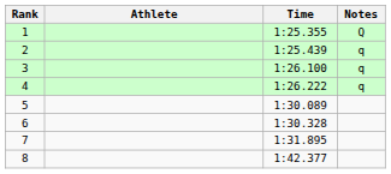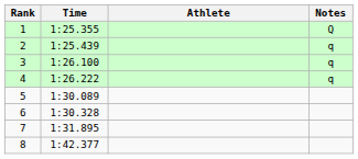 <table class="wikitable" style="text-align:center">
 <tr>
 <th width=40>Rank</th>
+<th width=80>Time</th>
 <th width=250>Athlete</th>
-<th width=80>Time</th>
 <th width=50>Notes</th>
 </tr>
 <tr bgcolor="ccffcc">
 <td>1</td>
+<td>1:25.355</td>
 <td align=left></td>
-<td>1:25.355</td>
 <td>Q</td>
 </tr>
 <tr bgcolor="ccffcc">
 <td>2</td>
+<td>1:25.439</td>
 <td align=left></td>
-<td>1:25.439</td>
 <td>q</td>
 </tr>
 <tr bgcolor="ccffcc">
 <td>3</td>
+<td>1:26.100</td>
 <td align=left></td>
-<td>1:26.100</td>
 <td>q</td>
 </tr>
 <tr bgcolor="ccffcc">
 <td>4</td>
+<td>1:26.222</td>
 <td align=left></td>
-<td>1:26.222</td>
 <td>q</td>
 </tr>
 <tr>
 <td>5</td>
+<td>1:30.089</td>
 <td align=left></td>
-<td>1:30.089</td>
 <td></td>
 </tr>
 <tr>
 <td>6</td>
+<td>1:30.328</td>
 <td align=left></td>
-<td>1:30.328</td>
 <td></td>
 </tr>
 <tr>
 <td>7</td>
+<td>1:31.895</td>
 <td align=left></td>
-<td>1:31.895</td>
 <td></td>
 </tr>
 <tr>
 <td>8</td>
+<td>1:42.377</td>
 <td align=left></td>
-<td>1:42.377</td>
 <td></td>
 </tr>
 </table>
